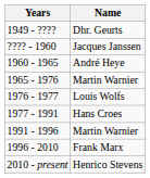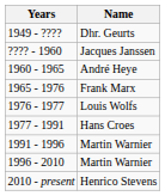 <table class="wikitable">
 <tr>
 <th>Years</th>
 <th>Name</th>
 </tr>
 <tr>
 <td>1949 - ????</td>
 <td>Dhr. Geurts</td>
 </tr>
 <tr>
 <td>???? - 1960</td>
 <td>Jacques Janssen</td>
 </tr>
 <tr>
 <td>1960 - 1965</td>
 <td>André Heye</td>
 </tr>
 <tr>
 <td>1965 - 1976</td>
-<td>Martin Warnier</td>
+<td>Frank Marx</td>
 </tr>
 <tr>
 <td>1976 - 1977</td>
 <td>Louis Wolfs</td>
 </tr>
 <tr>
 <td>1977 - 1991</td>
 <td>Hans Croes</td>
 </tr>
 <tr>
 <td>1991 - 1996</td>
 <td>Martin Warnier</td>
 </tr>
 <tr>
 <td>1996 - 2010</td>
-<td>Frank Marx</td>
+<td>Martin Warnier</td>
 </tr>
 <tr>
 <td>2010 - <em>present</em></td>
 <td>Henrico Stevens</td>
 </tr>
 </table>
